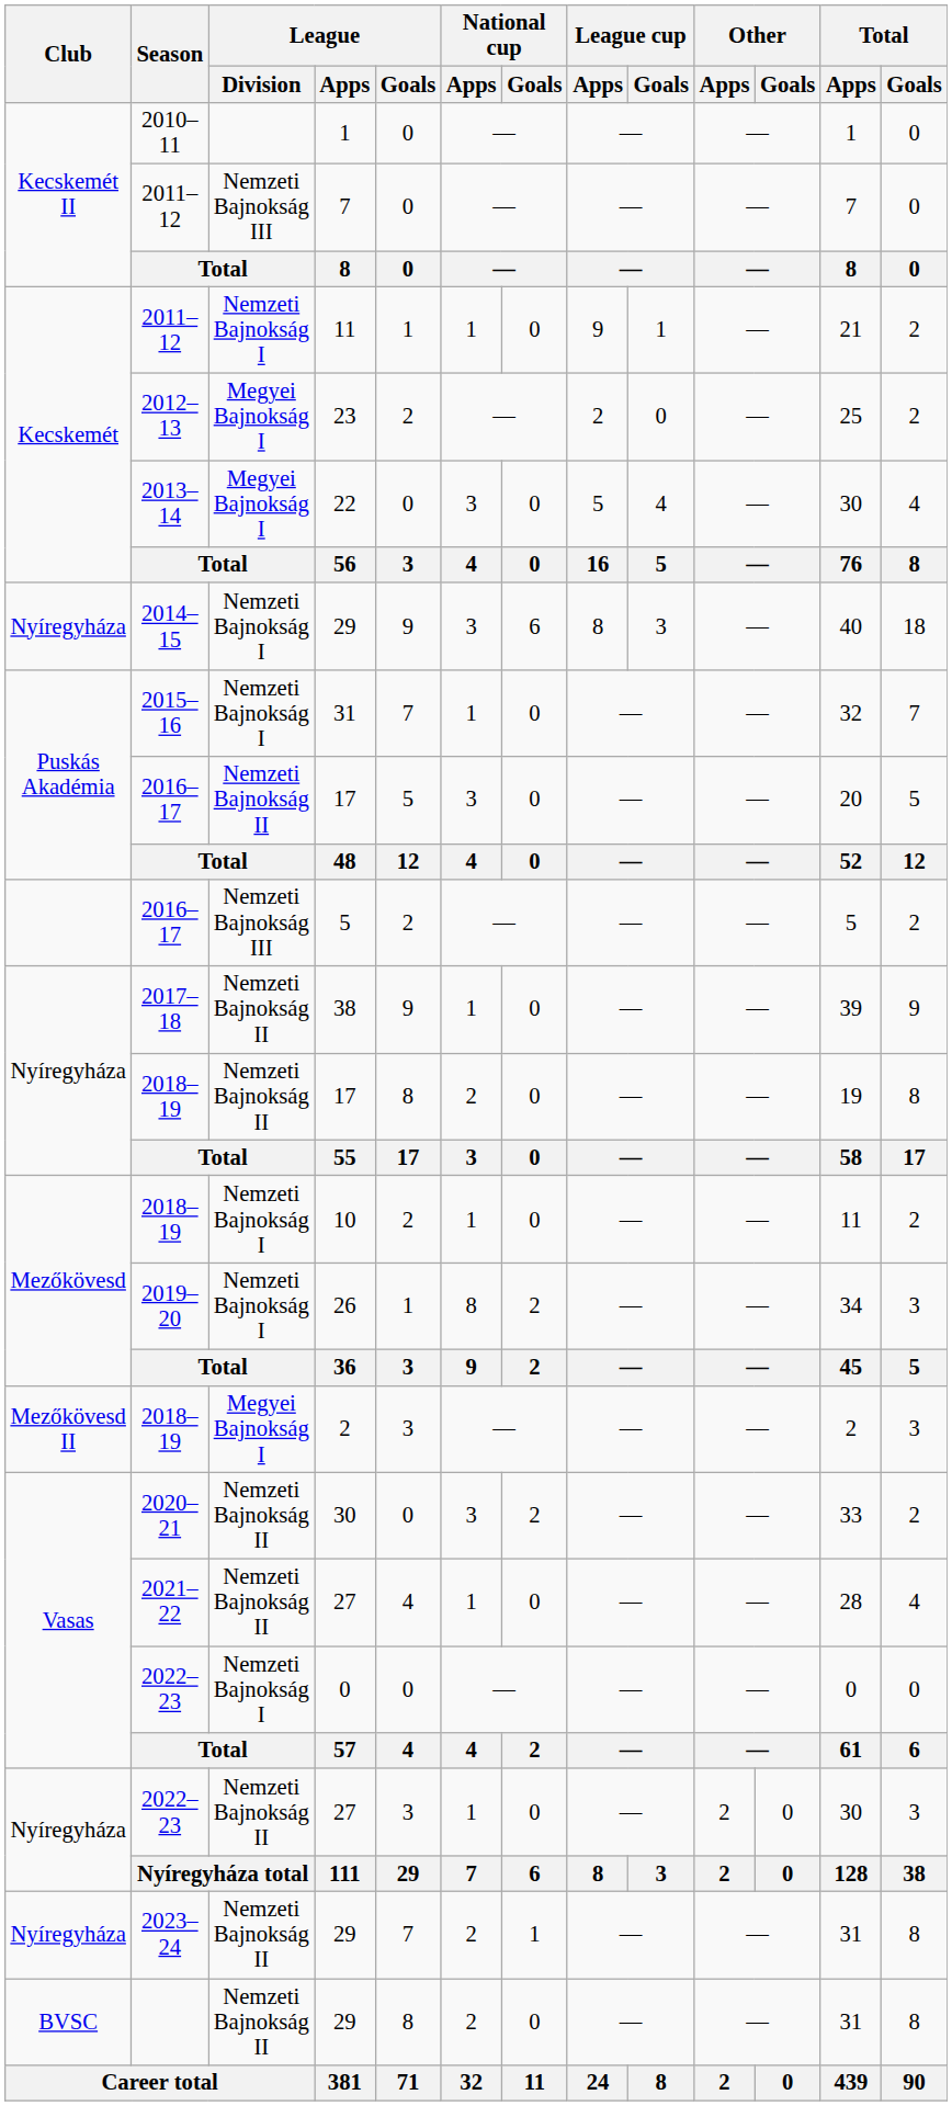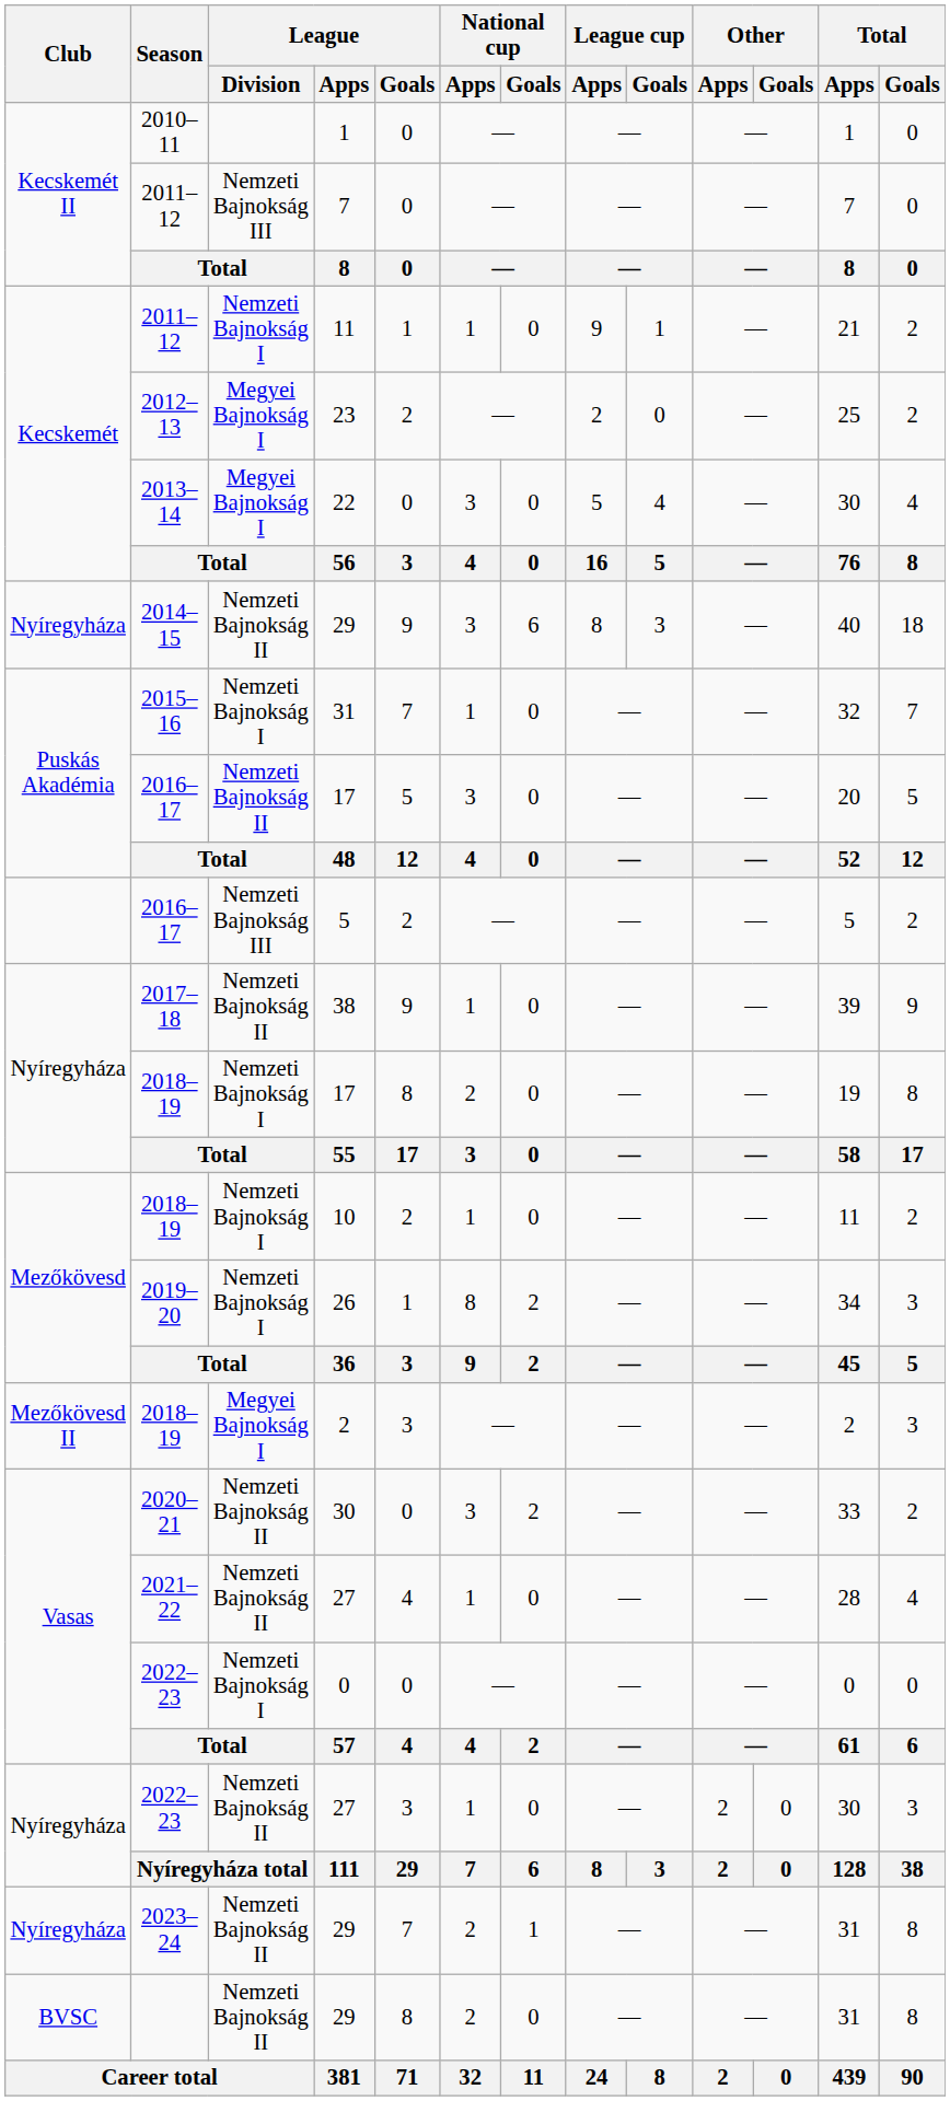 <table class="wikitable" style="text-align: center;">
 <tr>
 <th rowspan="2">Club</th>
 <th rowspan="2">Season</th>
 <th colspan="3">League</th>
 <th colspan="2">National cup</th>
 <th colspan="2">League cup</th>
 <th colspan="2">Other</th>
 <th colspan="2">Total</th>
 </tr>
 <tr>
 <th>Division</th>
 <th>Apps</th>
 <th>Goals</th>
 <th>Apps</th>
 <th>Goals</th>
 <th>Apps</th>
 <th>Goals</th>
 <th>Apps</th>
 <th>Goals</th>
 <th>Apps</th>
 <th>Goals</th>
 </tr>
 <tr>
 <td rowspan="3"><a href='#'>Kecskemét II</a></td>
 <td>2010–11</td>
 <td></td>
 <td>1</td>
 <td>0</td>
 <td colspan="2">—</td>
 <td colspan="2">—</td>
 <td colspan="2">—</td>
 <td>1</td>
 <td>0</td>
 </tr>
 <tr>
 <td>2011–12</td>
 <td>Nemzeti Bajnokság III</td>
 <td>7</td>
 <td>0</td>
 <td colspan="2">—</td>
 <td colspan="2">—</td>
 <td colspan="2">—</td>
 <td>7</td>
 <td>0</td>
 </tr>
 <tr>
 <th colspan="2">Total</th>
 <th>8</th>
 <th>0</th>
 <th colspan="2">—</th>
 <th colspan="2">—</th>
 <th colspan="2">—</th>
 <th>8</th>
 <th>0</th>
 </tr>
 <tr>
 <td rowspan="4"><a href='#'>Kecskemét</a></td>
 <td><a href='#'>2011–12</a></td>
 <td><a href='#'>Nemzeti Bajnokság I</a></td>
 <td>11</td>
 <td>1</td>
 <td>1</td>
 <td>0</td>
 <td>9</td>
 <td>1</td>
 <td colspan="2">—</td>
 <td>21</td>
 <td>2</td>
 </tr>
 <tr>
 <td><a href='#'>2012–13</a></td>
 <td><a href='#'>Megyei Bajnokság I</a></td>
 <td>23</td>
 <td>2</td>
 <td colspan="2">—</td>
 <td>2</td>
 <td>0</td>
 <td colspan="2">—</td>
 <td>25</td>
 <td>2</td>
 </tr>
 <tr>
 <td><a href='#'>2013–14</a></td>
 <td><a href='#'>Megyei Bajnokság I</a></td>
 <td>22</td>
 <td>0</td>
 <td>3</td>
 <td>0</td>
 <td>5</td>
 <td>4</td>
 <td colspan="2">—</td>
 <td>30</td>
 <td>4</td>
 </tr>
 <tr>
 <th colspan="2">Total</th>
 <th>56</th>
 <th>3</th>
 <th>4</th>
 <th>0</th>
 <th>16</th>
 <th>5</th>
 <th colspan="2">—</th>
 <th>76</th>
 <th>8</th>
 </tr>
 <tr>
 <td><a href='#'>Nyíregyháza</a></td>
 <td><a href='#'>2014–15</a></td>
-<td>Nemzeti Bajnokság I</td>
+<td>Nemzeti Bajnokság II</td>
 <td>29</td>
 <td>9</td>
 <td>3</td>
 <td>6</td>
 <td>8</td>
 <td>3</td>
 <td colspan="2">—</td>
 <td>40</td>
 <td>18</td>
 </tr>
 <tr>
 <td rowspan="3"><a href='#'>Puskás Akadémia</a></td>
 <td><a href='#'>2015–16</a></td>
 <td>Nemzeti Bajnokság I</td>
 <td>31</td>
 <td>7</td>
 <td>1</td>
 <td>0</td>
 <td colspan="2">—</td>
 <td colspan="2">—</td>
 <td>32</td>
 <td>7</td>
 </tr>
 <tr>
 <td><a href='#'>2016–17</a></td>
 <td><a href='#'>Nemzeti Bajnokság II</a></td>
 <td>17</td>
 <td>5</td>
 <td>3</td>
 <td>0</td>
 <td colspan="2">—</td>
 <td colspan="2">—</td>
 <td>20</td>
 <td>5</td>
 </tr>
 <tr>
 <th colspan="2">Total</th>
 <th>48</th>
 <th>12</th>
 <th>4</th>
 <th>0</th>
 <th colspan="2">—</th>
 <th colspan="2">—</th>
 <th>52</th>
 <th>12</th>
 </tr>
 <tr>
 <td></td>
 <td><a href='#'>2016–17</a></td>
 <td>Nemzeti Bajnokság III</td>
 <td>5</td>
 <td>2</td>
 <td colspan="2">—</td>
 <td colspan="2">—</td>
 <td colspan="2">—</td>
 <td>5</td>
 <td>2</td>
 </tr>
 <tr>
 <td rowspan="3">Nyíregyháza</td>
 <td><a href='#'>2017–18</a></td>
 <td>Nemzeti Bajnokság II</td>
 <td>38</td>
 <td>9</td>
 <td>1</td>
 <td>0</td>
 <td colspan="2">—</td>
 <td colspan="2">—</td>
 <td>39</td>
 <td>9</td>
 </tr>
 <tr>
 <td><a href='#'>2018–19</a></td>
-<td>Nemzeti Bajnokság II</td>
+<td>Nemzeti Bajnokság I</td>
 <td>17</td>
 <td>8</td>
 <td>2</td>
 <td>0</td>
 <td colspan="2">—</td>
 <td colspan="2">—</td>
 <td>19</td>
 <td>8</td>
 </tr>
 <tr>
 <th colspan="2">Total</th>
 <th>55</th>
 <th>17</th>
 <th>3</th>
 <th>0</th>
 <th colspan="2">—</th>
 <th colspan="2">—</th>
 <th>58</th>
 <th>17</th>
 </tr>
 <tr>
 <td rowspan="3"><a href='#'>Mezőkövesd</a></td>
 <td><a href='#'>2018–19</a></td>
 <td>Nemzeti Bajnokság I</td>
 <td>10</td>
 <td>2</td>
 <td>1</td>
 <td>0</td>
 <td colspan="2">—</td>
 <td colspan="2">—</td>
 <td>11</td>
 <td>2</td>
 </tr>
 <tr>
 <td><a href='#'>2019–20</a></td>
 <td>Nemzeti Bajnokság I</td>
 <td>26</td>
 <td>1</td>
 <td>8</td>
 <td>2</td>
 <td colspan="2">—</td>
 <td colspan="2">—</td>
 <td>34</td>
 <td>3</td>
 </tr>
 <tr>
 <th colspan="2">Total</th>
 <th>36</th>
 <th>3</th>
 <th>9</th>
 <th>2</th>
 <th colspan="2">—</th>
 <th colspan="2">—</th>
 <th>45</th>
 <th>5</th>
 </tr>
 <tr>
 <td><a href='#'>Mezőkövesd II</a></td>
 <td><a href='#'>2018–19</a></td>
 <td><a href='#'>Megyei Bajnokság I</a></td>
 <td>2</td>
 <td>3</td>
 <td colspan="2">—</td>
 <td colspan="2">—</td>
 <td colspan="2">—</td>
 <td>2</td>
 <td>3</td>
 </tr>
 <tr>
 <td rowspan="4"><a href='#'>Vasas</a></td>
 <td><a href='#'>2020–21</a></td>
 <td>Nemzeti Bajnokság II</td>
 <td>30</td>
 <td>0</td>
 <td>3</td>
 <td>2</td>
 <td colspan="2">—</td>
 <td colspan="2">—</td>
 <td>33</td>
 <td>2</td>
 </tr>
 <tr>
 <td><a href='#'>2021–22</a></td>
 <td>Nemzeti Bajnokság II</td>
 <td>27</td>
 <td>4</td>
 <td>1</td>
 <td>0</td>
 <td colspan="2">—</td>
 <td colspan="2">—</td>
 <td>28</td>
 <td>4</td>
 </tr>
 <tr>
 <td><a href='#'>2022–23</a></td>
 <td>Nemzeti Bajnokság I</td>
 <td>0</td>
 <td>0</td>
 <td colspan="2">—</td>
 <td colspan="2">—</td>
 <td colspan="2">—</td>
 <td>0</td>
 <td>0</td>
 </tr>
 <tr>
 <th colspan="2">Total</th>
 <th>57</th>
 <th>4</th>
 <th>4</th>
 <th>2</th>
 <th colspan="2">—</th>
 <th colspan="2">—</th>
 <th>61</th>
 <th>6</th>
 </tr>
 <tr>
 <td rowspan="2">Nyíregyháza</td>
 <td><a href='#'>2022–23</a></td>
 <td>Nemzeti Bajnokság II</td>
 <td>27</td>
 <td>3</td>
 <td>1</td>
 <td>0</td>
 <td colspan="2">—</td>
 <td>2</td>
 <td>0</td>
 <td>30</td>
 <td>3</td>
 </tr>
 <tr>
 <th colspan="2">Nyíregyháza total</th>
 <th>111</th>
 <th>29</th>
 <th>7</th>
 <th>6</th>
 <th>8</th>
 <th>3</th>
 <th>2</th>
 <th>0</th>
 <th>128</th>
 <th>38</th>
 </tr>
 <tr>
 <td><a href='#'>Nyíregyháza</a></td>
 <td><a href='#'>2023–24</a></td>
 <td>Nemzeti Bajnokság II</td>
 <td>29</td>
 <td>7</td>
 <td>2</td>
 <td>1</td>
 <td colspan="2">—</td>
 <td colspan="2">—</td>
 <td>31</td>
 <td>8</td>
 </tr>
 <tr>
 <td><a href='#'>BVSC</a></td>
 <td></td>
 <td>Nemzeti Bajnokság II</td>
 <td>29</td>
 <td>8</td>
 <td>2</td>
 <td>0</td>
 <td colspan="2">—</td>
 <td colspan="2">—</td>
 <td>31</td>
 <td>8</td>
 </tr>
 <tr>
 <th colspan="3">Career total</th>
 <th>381</th>
 <th>71</th>
 <th>32</th>
 <th>11</th>
 <th>24</th>
 <th>8</th>
 <th>2</th>
 <th>0</th>
 <th>439</th>
 <th>90</th>
 </tr>
 </table>
